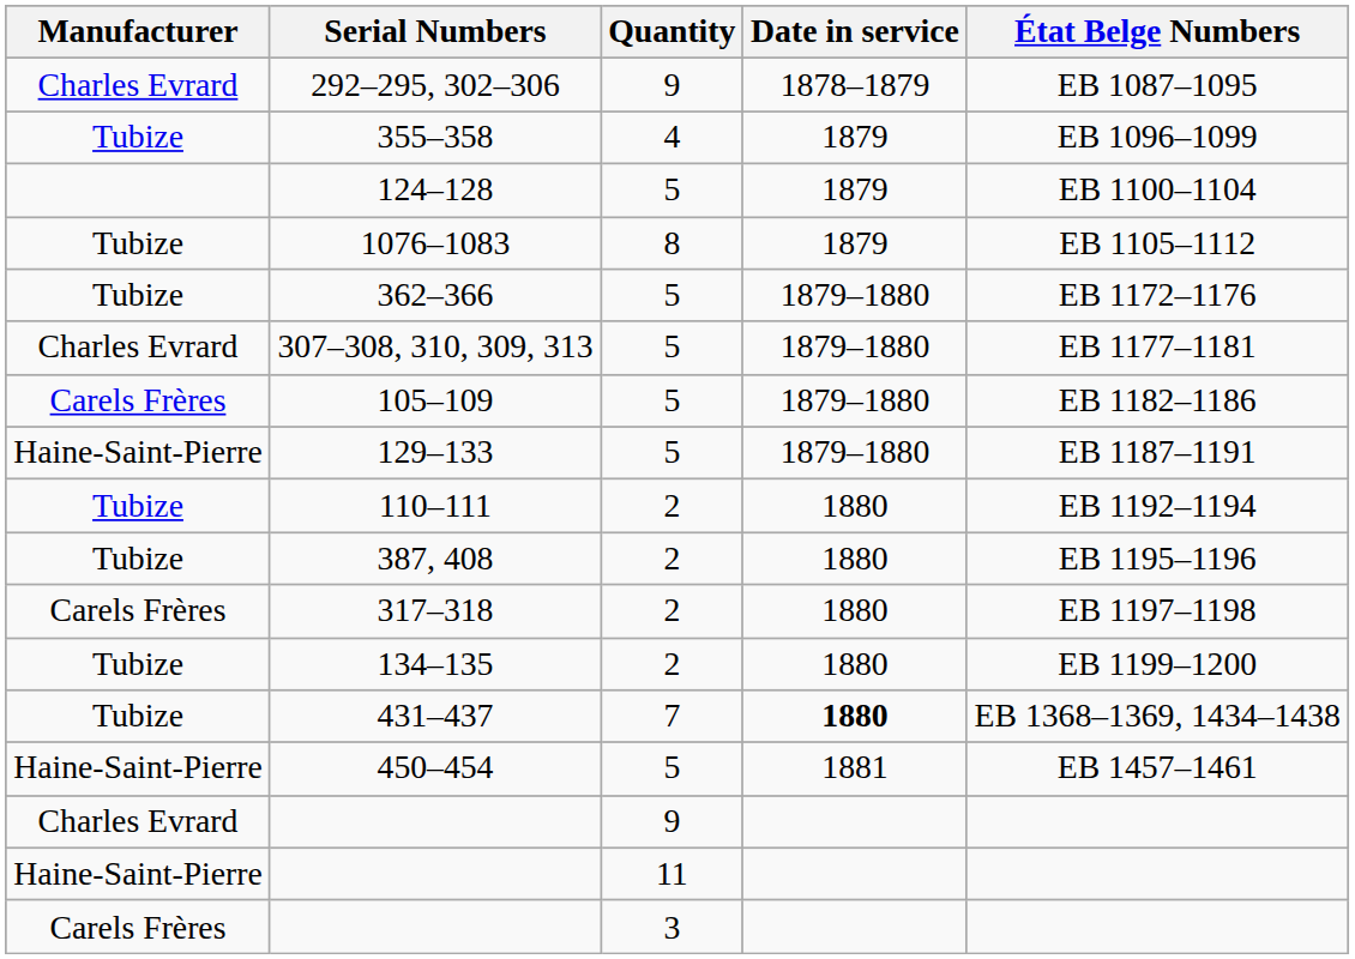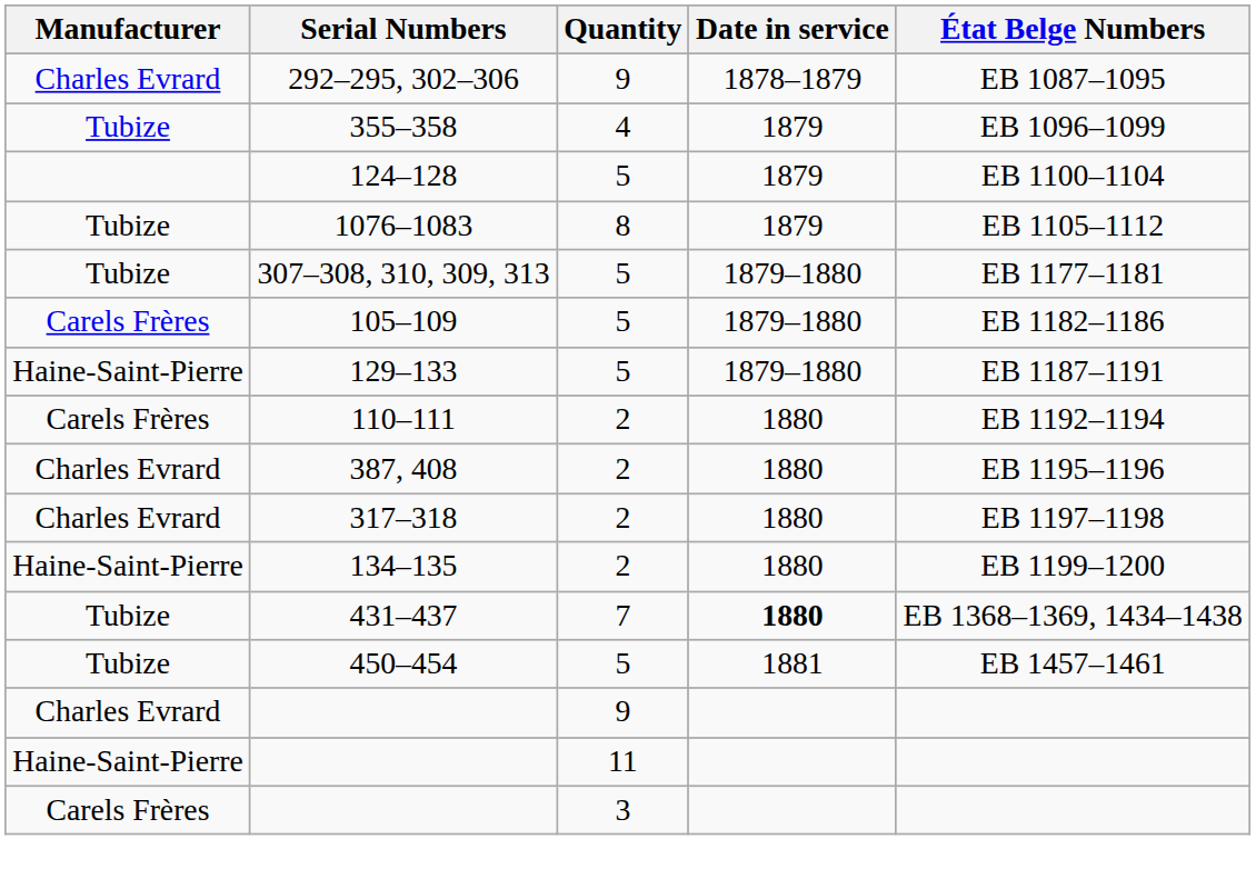 <table class="wikitable" style=text-align:center>
 <tr>
 <th>Manufacturer</th>
 <th>Serial Numbers</th>
 <th>Quantity</th>
 <th>Date in service</th>
 <th><a href='#'>État Belge</a> Numbers</th>
 </tr>
 <tr>
 <td><a href='#'>Charles Evrard</a></td>
 <td>292–295, 302–306</td>
 <td>9</td>
 <td>1878–1879</td>
 <td>EB 1087–1095</td>
 </tr>
 <tr>
 <td><a href='#'>Tubize</a></td>
 <td>355–358</td>
 <td>4</td>
 <td>1879</td>
 <td>EB 1096–1099</td>
 </tr>
 <tr>
 <td></td>
 <td>124–128</td>
 <td>5</td>
 <td>1879</td>
 <td>EB 1100–1104</td>
 </tr>
 <tr>
 <td>Tubize</td>
 <td>1076–1083</td>
 <td>8</td>
 <td>1879</td>
 <td>EB 1105–1112</td>
 </tr>
 <tr>
 <td>Tubize</td>
-<td>362–366</td>
-<td>5</td>
-<td>1879–1880</td>
-<td>EB 1172–1176</td>
-</tr>
-<tr>
-<td>Charles Evrard</td>
 <td>307–308, 310, 309, 313</td>
 <td>5</td>
 <td>1879–1880</td>
 <td>EB 1177–1181</td>
 </tr>
 <tr>
 <td><a href='#'>Carels Frères</a></td>
 <td>105–109</td>
 <td>5</td>
 <td>1879–1880</td>
 <td>EB 1182–1186</td>
 </tr>
 <tr>
 <td>Haine-Saint-Pierre</td>
 <td>129–133</td>
 <td>5</td>
 <td>1879–1880</td>
 <td>EB 1187–1191</td>
 </tr>
 <tr>
-<td><a href='#'>Tubize</a></td>
+<td>Carels Frères</td>
 <td>110–111</td>
 <td>2</td>
 <td>1880</td>
 <td>EB 1192–1194</td>
 </tr>
 <tr>
-<td>Tubize</td>
+<td>Charles Evrard</td>
 <td>387, 408</td>
 <td>2</td>
 <td>1880</td>
 <td>EB 1195–1196</td>
 </tr>
 <tr>
-<td>Carels Frères</td>
+<td>Charles Evrard</td>
 <td>317–318</td>
 <td>2</td>
 <td>1880</td>
 <td>EB 1197–1198</td>
 </tr>
 <tr>
-<td>Tubize</td>
+<td>Haine-Saint-Pierre</td>
 <td>134–135</td>
 <td>2</td>
 <td>1880</td>
 <td>EB 1199–1200</td>
 </tr>
 <tr>
 <td>Tubize</td>
 <td>431–437</td>
 <td>7</td>
 <td><strong>1880</strong></td>
 <td>EB 1368–1369, 1434–1438</td>
 </tr>
 <tr>
-<td>Haine-Saint-Pierre</td>
+<td>Tubize</td>
 <td>450–454</td>
 <td>5</td>
 <td>1881</td>
 <td>EB 1457–1461</td>
 </tr>
 <tr>
 <td>Charles Evrard</td>
 <td></td>
 <td>9</td>
 <td></td>
 <td></td>
 </tr>
 <tr>
 <td>Haine-Saint-Pierre</td>
 <td></td>
 <td>11</td>
 <td></td>
 <td></td>
 </tr>
 <tr>
 <td>Carels Frères</td>
 <td></td>
 <td>3</td>
 <td></td>
 <td></td>
 </tr>
 </table>
